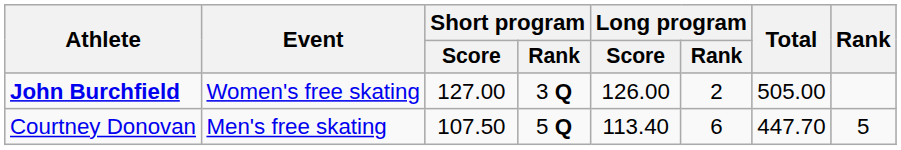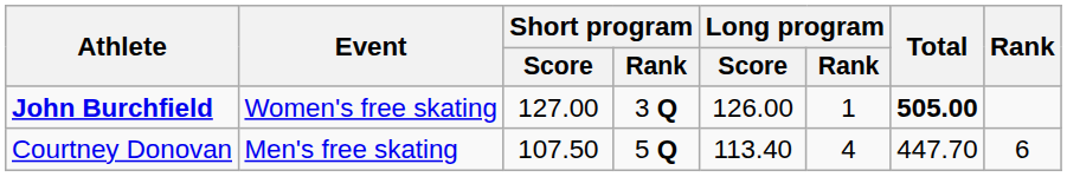 <table class="wikitable" style="font-size:90%;">
 <tr>
 <th rowspan=2>Athlete</th>
 <th rowspan=2>Event</th>
 <th colspan=2>Short program</th>
 <th colspan=2>Long program</th>
 <th rowspan=2>Total</th>
 <th rowspan=2>Rank</th>
 </tr>
 <tr style="font-size:95%">
 <th>Score</th>
 <th>Rank</th>
 <th>Score</th>
 <th>Rank</th>
 </tr>
 <tr align=center>
 <td align=left><strong><a href='#'>John Burchfield</a></strong></td>
 <td align=left><a href='#'>Women's free skating</a></td>
 <td>127.00</td>
 <td>3 <strong>Q</strong></td>
 <td>126.00</td>
-<td>2</td>
-<td>505.00</td>
+<td>1</td>
+<td><strong>505.00</strong></td>
 <td></td>
 </tr>
 <tr align=center>
 <td align=left><a href='#'>Courtney Donovan</a></td>
 <td align=left><a href='#'>Men's free skating</a></td>
 <td>107.50</td>
 <td>5 <strong>Q</strong></td>
 <td>113.40</td>
+<td>4</td>
+<td>447.70</td>
 <td>6</td>
-<td>447.70</td>
-<td>5</td>
 </tr>
 </table>
